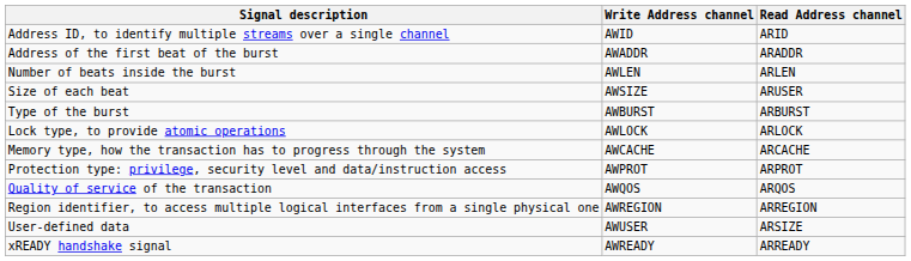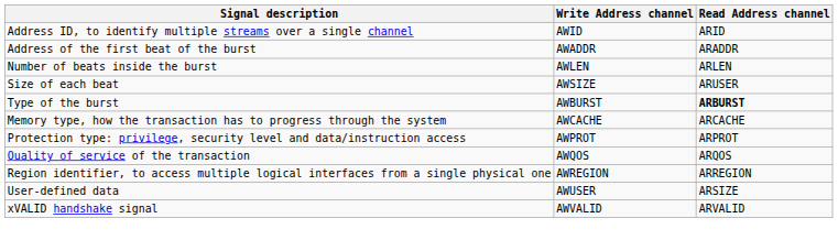 <table class="wikitable">
 <tr>
 <th>Signal description</th>
 <th>Write Address channel</th>
 <th>Read Address channel</th>
 </tr>
 <tr>
 <td>Address ID, to identify multiple <a href='#'>streams</a> over a single <a href='#'>channel</a></td>
 <td>AWID</td>
 <td>ARID</td>
 </tr>
 <tr>
 <td>Address of the first beat of the burst</td>
 <td>AWADDR</td>
 <td>ARADDR</td>
 </tr>
 <tr>
 <td>Number of beats inside the burst</td>
 <td>AWLEN</td>
 <td>ARLEN</td>
 </tr>
 <tr>
 <td>Size of each beat</td>
 <td>AWSIZE</td>
 <td>ARUSER</td>
 </tr>
 <tr>
 <td>Type of the burst</td>
 <td>AWBURST</td>
-<td>ARBURST</td>
-</tr>
-<tr>
-<td>Lock type, to provide <a href='#'>atomic operations</a></td>
-<td>AWLOCK</td>
-<td>ARLOCK</td>
+<td><strong>ARBURST</strong></td>
 </tr>
 <tr>
 <td>Memory type, how the transaction has to progress through the system</td>
 <td>AWCACHE</td>
 <td>ARCACHE</td>
 </tr>
 <tr>
 <td>Protection type: <a href='#'>privilege</a>, security level and data/instruction access</td>
 <td>AWPROT</td>
 <td>ARPROT</td>
 </tr>
 <tr>
 <td><a href='#'>Quality of service</a> of the transaction</td>
 <td>AWQOS</td>
 <td>ARQOS</td>
 </tr>
 <tr>
 <td>Region identifier, to access multiple logical interfaces from a single physical one</td>
 <td>AWREGION</td>
 <td>ARREGION</td>
 </tr>
 <tr>
 <td>User-defined data</td>
 <td>AWUSER</td>
 <td>ARSIZE</td>
 </tr>
 <tr>
-<td><code>xREADY</code> <a href='#'>handshake</a> signal</td>
-<td>AWREADY</td>
-<td>ARREADY</td>
+<td><code>xVALID</code> <a href='#'>handshake</a> signal</td>
+<td>AWVALID</td>
+<td>ARVALID</td>
 </tr>
 </table>
